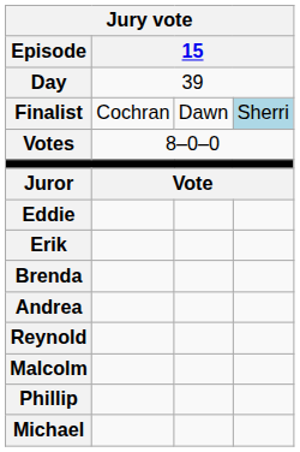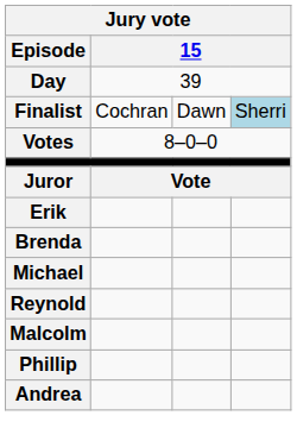 <table class="wikitable" style="text-align:center">
 <tr>
 <th colspan=4>Jury vote</th>
 </tr>
 <tr>
 <th>Episode</th>
 <th colspan=3><a href='#'>15</a></th>
 </tr>
 <tr>
 <th>Day</th>
 <td colspan=3>39</td>
 </tr>
 <tr>
 <th>Finalist</th>
 <td>Cochran</td>
 <td>Dawn</td>
 <td style="background: lightblue;">Sherri</td>
 </tr>
 <tr>
 <th>Votes</th>
 <td colspan="3">8–0–0</td>
 </tr>
 <tr>
 <td colspan="4" style="background:black;"></td>
 </tr>
 <tr>
 <th>Juror</th>
 <th colspan=3>Vote</th>
 </tr>
 <tr>
-<th>Eddie</th>
-<td></td>
-<td></td>
-<td></td>
-</tr>
-<tr>
 <th>Erik</th>
 <td></td>
 <td></td>
 <td></td>
 </tr>
 <tr>
 <th>Brenda</th>
 <td></td>
 <td></td>
 <td></td>
 </tr>
 <tr>
-<th>Andrea</th>
+<th>Michael</th>
 <td></td>
 <td></td>
 <td></td>
 </tr>
 <tr>
 <th>Reynold</th>
 <td></td>
 <td></td>
 <td></td>
 </tr>
 <tr>
 <th>Malcolm</th>
 <td></td>
 <td></td>
 <td></td>
 </tr>
 <tr>
 <th>Phillip</th>
 <td></td>
 <td></td>
 <td></td>
 </tr>
 <tr>
-<th>Michael</th>
+<th>Andrea</th>
 <td></td>
 <td></td>
 <td></td>
 </tr>
 </table>
